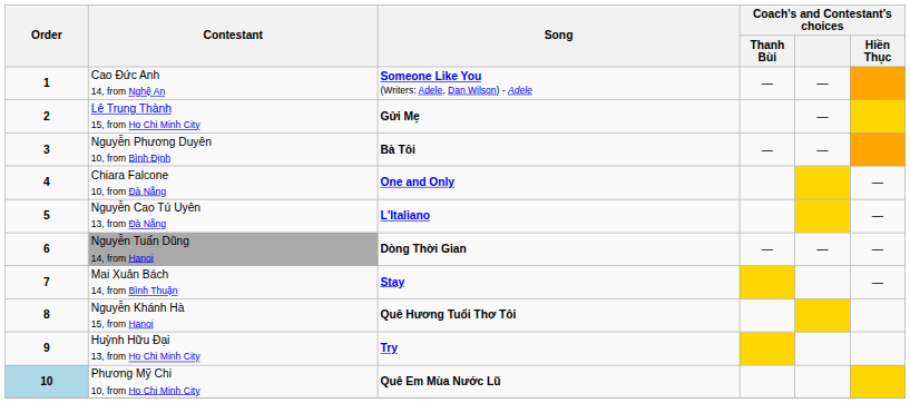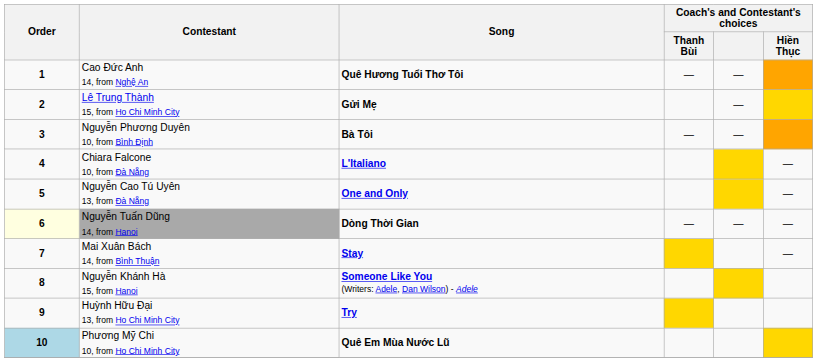 <table class="wikitable" style="width:100%;">
 <tr>
 <th rowspan=2>Order</th>
 <th rowspan=2>Contestant</th>
 <th rowspan=2>Song</th>
 <th colspan=4>Coach's and Contestant's choices</th>
 </tr>
 <tr>
 <th width="70">Thanh Bùi</th>
 <th width="70"></th>
 <th width="70">Hiền Thục</th>
 </tr>
 <tr>
 <td align="center"><strong>1</strong></td>
 <td>Cao Đức Anh<br><sub>14, from <a href='#'>Nghệ An</a></sub></td>
-<td><strong><a href='#'>Someone Like You</a></strong><br><small>(Writers: <a href='#'>Adele</a>, <a href='#'>Dan Wilson</a>) - <em><a href='#'>Adele</a></em></small></td>
+<td><strong>Quê Hương Tuổi Thơ Tôi</strong><br></td>
 <td align="center">—</td>
 <td align="center">—</td>
 <td style="background:orange;text-align:center;"></td>
 </tr>
 <tr>
 <td align="center"><strong>2</strong></td>
 <td><a href='#'>Lê Trung Thành</a><br><sub>15, from <a href='#'>Ho Chi Minh City</a></sub></td>
 <td><strong>Gửi Mẹ</strong><br></td>
 <td style="text-align:center;"></td>
 <td align="center">—</td>
 <td style="background:gold;text-align:center;"></td>
 </tr>
 <tr>
 <td align="center"><strong>3</strong></td>
 <td>Nguyễn Phương Duyên<br><sub>10, from <a href='#'>Bình Định</a></sub></td>
 <td><strong>Bà Tôi</strong><br></td>
 <td align="center">—</td>
 <td align="center">—</td>
 <td style="background:orange;text-align:center;"></td>
 </tr>
 <tr>
 <td align="center"><strong>4</strong></td>
 <td>Chiara Falcone<br><sub>10, from <a href='#'>Đà Nẵng</a></sub></td>
-<td><strong><a href='#'>One and Only</a></strong><br></td>
+<td><strong><a href='#'>L'Italiano</a></strong><br></td>
 <td style="text-align:center;"></td>
 <td style="background:gold;text-align:center;"></td>
 <td align="center">—</td>
 </tr>
 <tr>
 <td align="center"><strong>5</strong></td>
 <td>Nguyễn Cao Tú Uyên<br><sub>13, from <a href='#'>Đà Nẵng</a></sub></td>
-<td><strong><a href='#'>L'Italiano</a></strong><br></td>
+<td><strong><a href='#'>One and Only</a></strong><br></td>
 <td style="text-align:center;"></td>
 <td style="background:gold;text-align:center;"></td>
 <td align="center">—</td>
 </tr>
 <tr>
-<td align="center"><strong>6</strong></td>
+<td align="center" style="background: lightyellow;"><strong>6</strong></td>
 <td style="background:darkgray;text-align:left;">Nguyễn Tuấn Dũng<br><sub>14, from <a href='#'>Hanoi</a></sub></td>
 <td><strong>Dòng Thời Gian</strong><br></td>
 <td align="center">—</td>
 <td align="center">—</td>
 <td align="center">—</td>
 </tr>
 <tr>
 <td align="center"><strong>7</strong></td>
 <td>Mai Xuân Bách<br><sub>14, from <a href='#'>Bình Thuận</a></sub></td>
 <td><strong><a href='#'>Stay</a></strong><br></td>
 <td style="background:gold;text-align:center;"></td>
 <td style="text-align:center;"></td>
 <td align="center">—</td>
 </tr>
 <tr>
 <td align="center"><strong>8</strong></td>
 <td>Nguyễn Khánh Hà<br><sub>15, from <a href='#'>Hanoi</a></sub></td>
-<td><strong>Quê Hương Tuổi Thơ Tôi</strong><br></td>
+<td><strong><a href='#'>Someone Like You</a></strong><br><small>(Writers: <a href='#'>Adele</a>, <a href='#'>Dan Wilson</a>) - <em><a href='#'>Adele</a></em></small></td>
 <td style="text-align:center;"></td>
 <td style="background:gold;text-align:center;"></td>
 <td style="text-align:center;"></td>
 </tr>
 <tr>
 <td align="center"><strong>9</strong></td>
 <td>Huỳnh Hữu Đại<br><sub>13, from <a href='#'>Ho Chi Minh City</a></sub></td>
 <td><strong><a href='#'>Try</a></strong><br></td>
 <td style="background:gold;text-align:center;"></td>
 <td style="text-align:center;"></td>
 <td style="text-align:center;"></td>
 </tr>
 <tr>
 <td align="center" style="background: lightblue;"><strong>10</strong></td>
 <td>Phương Mỹ Chi<br><sub>10, from <a href='#'>Ho Chi Minh City</a></sub></td>
 <td><strong>Quê Em Mùa Nước Lũ</strong><br></td>
 <td style="text-align:center;"></td>
 <td style="text-align:center;"></td>
 <td style="background:gold;text-align:center;"></td>
 </tr>
 <tr>
 </tr>
 </table>
